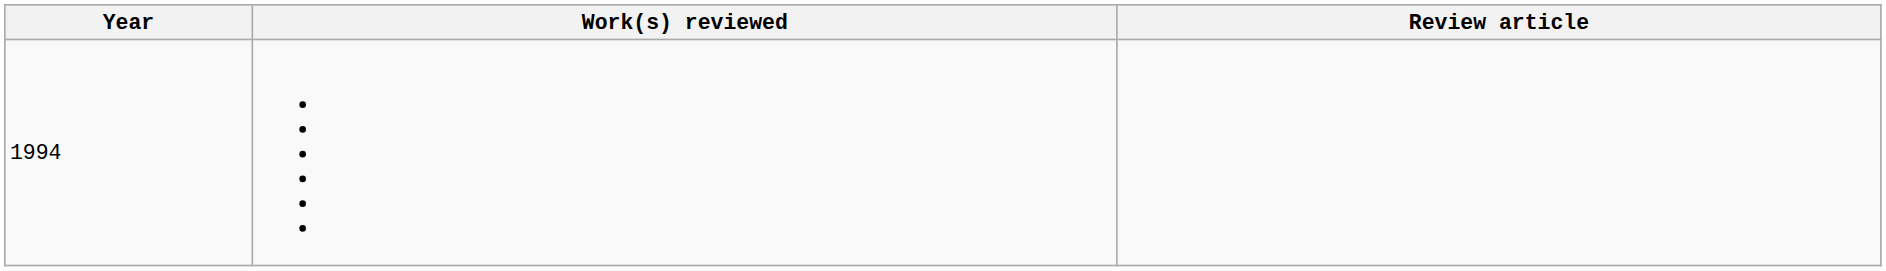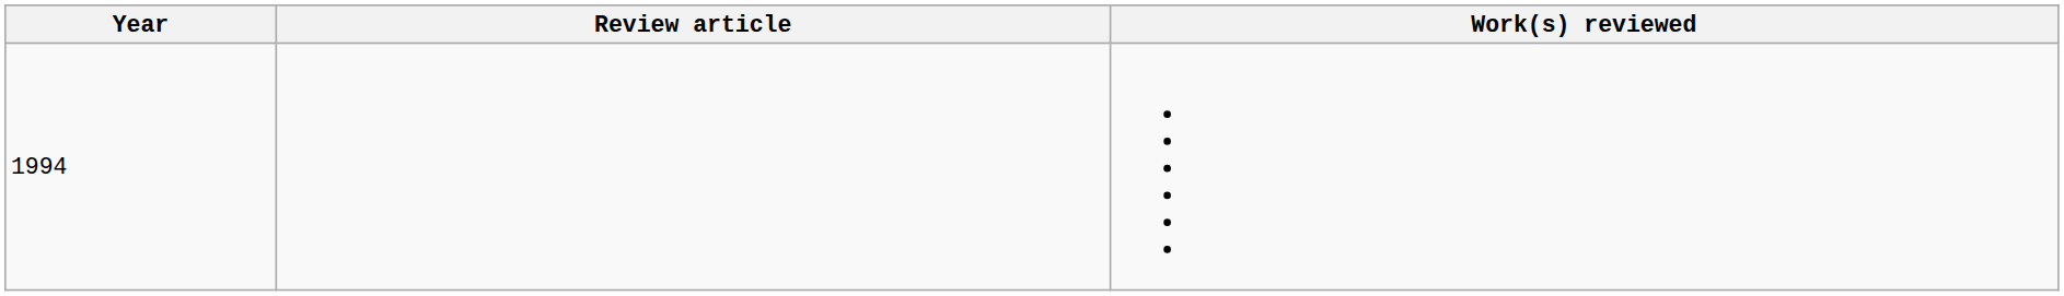 <table class='wikitable sortable' width='90%'>
 <tr>
 <th>Year</th>
+<th class='unsortable'>Review article</th>
 <th class='unsortable'>Work(s) reviewed</th>
-<th class='unsortable'>Review article</th>
 </tr>
 <tr>
 <td>1994</td>
+<td></td>
 <td><br><ul><li></li><li></li><li></li><li></li><li></li><li></li></ul></td>
-<td></td>
 </tr>
 </table>
